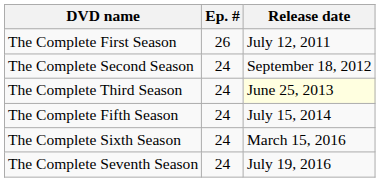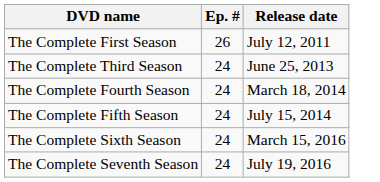 <table class="wikitable">
 <tr>
 <th>DVD name</th>
 <th>Ep. #</th>
 <th>Release date</th>
 </tr>
 <tr>
 <td>The Complete First Season</td>
 <td style="text-align:center;">26</td>
 <td>July 12, 2011</td>
 </tr>
 <tr>
-<td>The Complete Second Season</td>
+<td>The Complete Third Season</td>
 <td style="text-align:Center;">24</td>
-<td>September 18, 2012</td>
+<td>June 25, 2013</td>
 </tr>
 <tr>
-<td>The Complete Third Season</td>
+<td>The Complete Fourth Season</td>
 <td style="text-align:Center;">24</td>
-<td style="background: lightyellow;">June 25, 2013</td>
+<td>March 18, 2014</td>
 </tr>
 <tr>
 <td>The Complete Fifth Season</td>
 <td style="text-align:Center;">24</td>
 <td>July 15, 2014</td>
 </tr>
 <tr>
 <td>The Complete Sixth Season</td>
 <td style="text-align:Center;">24</td>
 <td>March 15, 2016</td>
 </tr>
 <tr>
 <td>The Complete Seventh Season</td>
 <td style="text-align:Center;">24</td>
 <td>July 19, 2016</td>
 </tr>
 </table>
